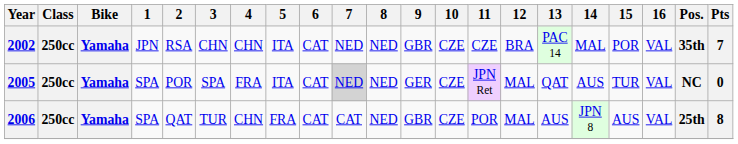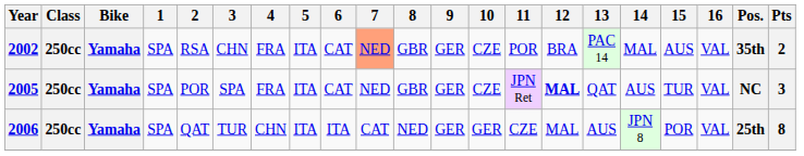 <table class="wikitable" style="text-align:center">
 <tr>
 <th>Year</th>
 <th>Class</th>
 <th>Bike</th>
 <th>1</th>
 <th>2</th>
 <th>3</th>
 <th>4</th>
 <th>5</th>
 <th>6</th>
 <th>7</th>
 <th>8</th>
 <th>9</th>
 <th>10</th>
 <th>11</th>
 <th>12</th>
 <th>13</th>
 <th>14</th>
 <th>15</th>
 <th>16</th>
 <th>Pos.</th>
 <th>Pts</th>
 </tr>
 <tr>
 <th><a href='#'>2002</a></th>
 <th>250cc</th>
 <th><a href='#'>Yamaha</a></th>
-<td><a href='#'>JPN</a></td>
+<td><a href='#'>SPA</a></td>
 <td><a href='#'>RSA</a></td>
 <td><a href='#'>CHN</a></td>
-<td><a href='#'>CHN</a></td>
+<td><a href='#'>FRA</a></td>
 <td><a href='#'>ITA</a></td>
 <td><a href='#'>CAT</a></td>
-<td><a href='#'>NED</a></td>
-<td><a href='#'>NED</a></td>
+<td style="background: lightsalmon;"><a href='#'>NED</a></td>
 <td><a href='#'>GBR</a></td>
+<td><a href='#'>GER</a></td>
 <td><a href='#'>CZE</a></td>
-<td><a href='#'>CZE</a></td>
+<td><a href='#'>POR</a></td>
 <td><a href='#'>BRA</a></td>
 <td style="background:#DFFFDF;"><a href='#'>PAC</a><br><small>14</small></td>
 <td><a href='#'>MAL</a></td>
-<td><a href='#'>POR</a></td>
+<td><a href='#'>AUS</a></td>
 <td><a href='#'>VAL</a></td>
 <th>35th</th>
-<th>7</th>
+<th>2</th>
 </tr>
 <tr>
 <th><a href='#'>2005</a></th>
 <th>250cc</th>
 <th><a href='#'>Yamaha</a></th>
 <td><a href='#'>SPA</a></td>
 <td><a href='#'>POR</a></td>
 <td><a href='#'>SPA</a></td>
 <td><a href='#'>FRA</a></td>
 <td><a href='#'>ITA</a></td>
 <td><a href='#'>CAT</a></td>
-<td style="background: lightgrey;"><a href='#'>NED</a></td>
 <td><a href='#'>NED</a></td>
+<td><a href='#'>GBR</a></td>
 <td><a href='#'>GER</a></td>
 <td><a href='#'>CZE</a></td>
 <td style="background:#EFCFFF;"><a href='#'>JPN</a><br><small>Ret</small></td>
-<td><a href='#'>MAL</a></td>
+<td><strong><a href='#'>MAL</a></strong></td>
 <td><a href='#'>QAT</a></td>
 <td><a href='#'>AUS</a></td>
 <td><a href='#'>TUR</a></td>
 <td><a href='#'>VAL</a></td>
 <th>NC</th>
-<th>0</th>
+<th>3</th>
 </tr>
 <tr>
 <th><a href='#'>2006</a></th>
 <th>250cc</th>
 <th><a href='#'>Yamaha</a></th>
 <td><a href='#'>SPA</a></td>
 <td><a href='#'>QAT</a></td>
 <td><a href='#'>TUR</a></td>
 <td><a href='#'>CHN</a></td>
-<td><a href='#'>FRA</a></td>
-<td><a href='#'>CAT</a></td>
+<td><a href='#'>ITA</a></td>
+<td><a href='#'>ITA</a></td>
 <td><a href='#'>CAT</a></td>
 <td><a href='#'>NED</a></td>
-<td><a href='#'>GBR</a></td>
+<td><a href='#'>GER</a></td>
+<td><a href='#'>GER</a></td>
 <td><a href='#'>CZE</a></td>
-<td><a href='#'>POR</a></td>
 <td><a href='#'>MAL</a></td>
 <td><a href='#'>AUS</a></td>
 <td style="background:#DFFFDF;"><a href='#'>JPN</a><br><small>8</small></td>
-<td><a href='#'>AUS</a></td>
+<td><a href='#'>POR</a></td>
 <td><a href='#'>VAL</a></td>
 <th>25th</th>
 <th>8</th>
 </tr>
 <tr>
 </tr>
 </table>
